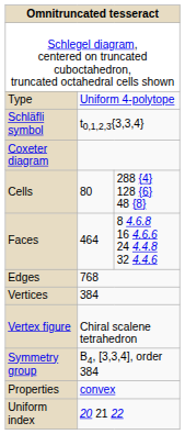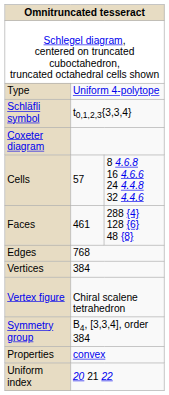 <table class="wikitable" style="float:right; margin-left:8px; width:250px">
 <tr>
 <td bgcolor=#e7dcc3 align=center colspan=3><strong>Omnitruncated tesseract</strong></td>
 </tr>
 <tr>
 <td bgcolor=#ffffff align=center colspan=3><br><a href='#'>Schlegel diagram</a>,<br>centered on truncated cuboctahedron,<br>truncated octahedral cells shown</td>
 </tr>
 <tr>
 <td bgcolor=#e7dcc3>Type</td>
 <td colspan=2><a href='#'>Uniform 4-polytope</a></td>
 </tr>
 <tr>
 <td bgcolor=#e7dcc3><a href='#'>Schläfli symbol</a></td>
 <td colspan=2>t<sub>0,1,2,3</sub>{3,3,4}</td>
 </tr>
 <tr>
 <td bgcolor=#e7dcc3><a href='#'>Coxeter diagram</a></td>
 <td colspan=2></td>
 </tr>
 <tr>
 <td bgcolor=#e7dcc3>Cells</td>
-<td>80</td>
-<td>288 <a href='#'>{4}</a><br>128 <a href='#'>{6}</a><br>48 <a href='#'>{8}</a></td>
+<td>57</td>
+<td>8 <a href='#'><em>4.6.8</em></a> <br>16 <a href='#'><em>4.6.6</em></a> <br>24 <a href='#'><em>4.4.8</em></a> <br>32 <a href='#'><em>4.4.6</em></a> </td>
 </tr>
 <tr>
 <td bgcolor=#e7dcc3>Faces</td>
-<td>464</td>
-<td>8 <a href='#'><em>4.6.8</em></a> <br>16 <a href='#'><em>4.6.6</em></a> <br>24 <a href='#'><em>4.4.8</em></a> <br>32 <a href='#'><em>4.4.6</em></a> </td>
+<td>461</td>
+<td>288 <a href='#'>{4}</a><br>128 <a href='#'>{6}</a><br>48 <a href='#'>{8}</a></td>
 </tr>
 <tr>
 <td bgcolor=#e7dcc3>Edges</td>
 <td colspan=2>768</td>
 </tr>
 <tr>
 <td bgcolor=#e7dcc3>Vertices</td>
 <td colspan=2>384</td>
 </tr>
 <tr>
 <td bgcolor=#e7dcc3><a href='#'>Vertex figure</a></td>
 <td colspan=2><br>Chiral scalene tetrahedron</td>
 </tr>
 <tr>
 <td bgcolor=#e7dcc3><a href='#'>Symmetry group</a></td>
 <td colspan=2>B<sub>4</sub>, [3,3,4], order 384</td>
 </tr>
 <tr>
 <td bgcolor=#e7dcc3>Properties</td>
 <td colspan=2><a href='#'>convex</a></td>
 </tr>
 <tr>
 <td bgcolor=#e7dcc3>Uniform index</td>
 <td colspan=2><em><a href='#'>20</a></em> 21 <em><a href='#'>22</a></em></td>
 </tr>
 </table>
